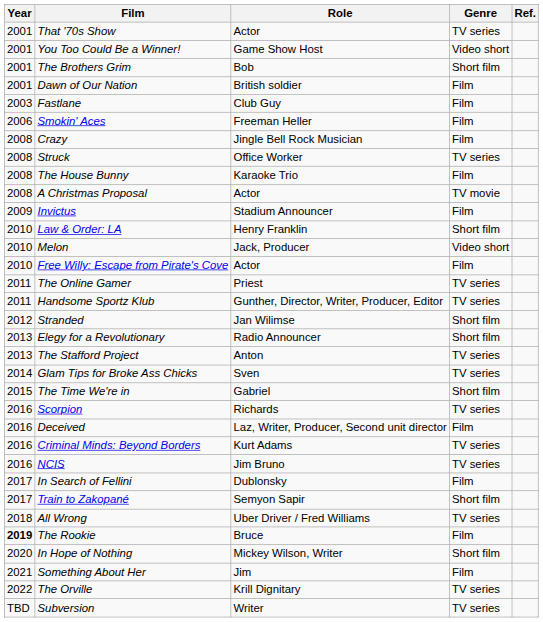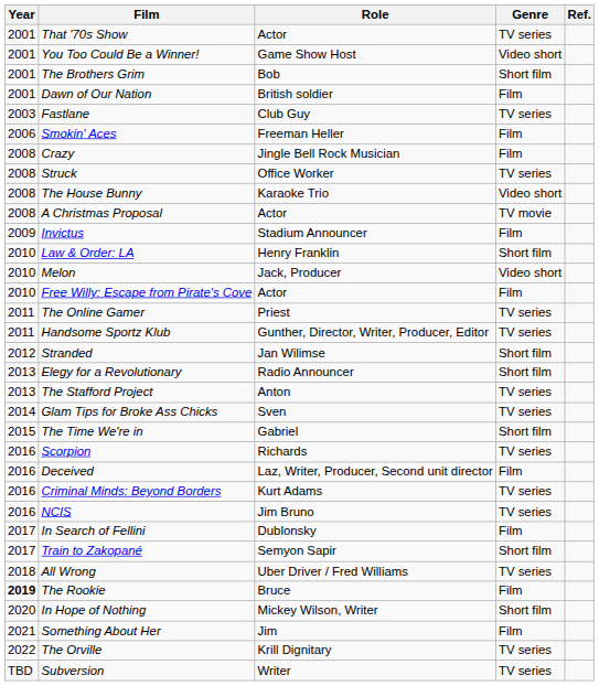 <table class="wikitable">
 <tr>
 <th>Year</th>
 <th>Film</th>
 <th>Role</th>
 <th>Genre</th>
 <th>Ref.</th>
 </tr>
 <tr>
 <td>2001</td>
 <td><em>That '70s Show</em></td>
 <td>Actor</td>
 <td>TV series</td>
 <td></td>
 </tr>
 <tr>
 <td>2001</td>
 <td><em>You Too Could Be a Winner!</em></td>
 <td>Game Show Host</td>
 <td>Video short</td>
 <td></td>
 </tr>
 <tr>
 <td>2001</td>
 <td><em>The Brothers Grim</em></td>
 <td>Bob</td>
 <td>Short film</td>
 <td></td>
 </tr>
 <tr>
 <td>2001</td>
 <td><em>Dawn of Our Nation</em></td>
 <td>British soldier</td>
 <td>Film</td>
 <td></td>
 </tr>
 <tr>
 <td>2003</td>
 <td><em>Fastlane</em></td>
 <td>Club Guy</td>
-<td>Film</td>
+<td>TV series</td>
 <td></td>
 </tr>
 <tr>
 <td>2006</td>
 <td><em><a href='#'>Smokin' Aces</a></em></td>
 <td>Freeman Heller</td>
 <td>Film</td>
 <td></td>
 </tr>
 <tr>
 <td>2008</td>
 <td><em>Crazy</em></td>
 <td>Jingle Bell Rock Musician</td>
 <td>Film</td>
 <td></td>
 </tr>
 <tr>
 <td>2008</td>
 <td><em>Struck</em></td>
 <td>Office Worker</td>
 <td>TV series</td>
 <td></td>
 </tr>
 <tr>
 <td>2008</td>
 <td><em>The House Bunny</em></td>
 <td>Karaoke Trio</td>
-<td>Film</td>
+<td>Video short</td>
 <td></td>
 </tr>
 <tr>
 <td>2008</td>
 <td><em>A Christmas Proposal</em></td>
 <td>Actor</td>
 <td>TV movie</td>
 <td></td>
 </tr>
 <tr>
 <td>2009</td>
 <td><em><a href='#'>Invictus</a></em></td>
 <td>Stadium Announcer</td>
 <td>Film</td>
 <td></td>
 </tr>
 <tr>
 <td>2010</td>
 <td><em><a href='#'>Law & Order: LA</a></em></td>
 <td>Henry Franklin</td>
 <td>Short film</td>
 <td></td>
 </tr>
 <tr>
 <td>2010</td>
 <td><em>Melon</em></td>
 <td>Jack, Producer</td>
 <td>Video short</td>
 <td></td>
 </tr>
 <tr>
 <td>2010</td>
 <td><em><a href='#'>Free Willy: Escape from Pirate's Cove</a></em></td>
 <td>Actor</td>
 <td>Film</td>
 <td></td>
 </tr>
 <tr>
 <td>2011</td>
 <td><em>The Online Gamer</em></td>
 <td>Priest</td>
 <td>TV series</td>
 <td></td>
 </tr>
 <tr>
 <td>2011</td>
 <td><em>Handsome Sportz Klub</em></td>
 <td>Gunther, Director, Writer, Producer, Editor</td>
 <td>TV series</td>
 <td></td>
 </tr>
 <tr>
 <td>2012</td>
 <td><em>Stranded</em></td>
 <td>Jan Wilimse</td>
 <td>Short film</td>
 <td></td>
 </tr>
 <tr>
 <td>2013</td>
 <td><em>Elegy for a Revolutionary</em></td>
 <td>Radio Announcer</td>
 <td>Short film</td>
 <td></td>
 </tr>
 <tr>
 <td>2013</td>
 <td><em>The Stafford Project</em></td>
 <td>Anton</td>
 <td>TV series</td>
 <td></td>
 </tr>
 <tr>
 <td>2014</td>
 <td><em>Glam Tips for Broke Ass Chicks</em></td>
 <td>Sven</td>
 <td>TV series</td>
 <td></td>
 </tr>
 <tr>
 <td>2015</td>
 <td><em>The Time We're in</em></td>
 <td>Gabriel</td>
 <td>Short film</td>
 <td></td>
 </tr>
 <tr>
 <td>2016</td>
 <td><em><a href='#'>Scorpion</a></em></td>
 <td>Richards</td>
 <td>TV series</td>
 <td></td>
 </tr>
 <tr>
 <td>2016</td>
 <td><em>Deceived</em></td>
 <td>Laz, Writer, Producer, Second unit director</td>
 <td>Film</td>
 <td></td>
 </tr>
 <tr>
 <td>2016</td>
 <td><em><a href='#'>Criminal Minds: Beyond Borders</a></em></td>
 <td>Kurt Adams</td>
 <td>TV series</td>
 <td></td>
 </tr>
 <tr>
 <td>2016</td>
 <td><em><a href='#'>NCIS</a></em></td>
 <td>Jim Bruno</td>
 <td>TV series</td>
 <td></td>
 </tr>
 <tr>
 <td>2017</td>
 <td><em>In Search of Fellini</em></td>
 <td>Dublonsky</td>
 <td>Film</td>
 <td></td>
 </tr>
 <tr>
 <td>2017</td>
 <td><em><a href='#'>Train to Zakopané</a></em></td>
 <td>Semyon Sapir</td>
 <td>Short film</td>
 <td></td>
 </tr>
 <tr>
 <td>2018</td>
 <td><em>All Wrong</em></td>
 <td>Uber Driver / Fred Williams</td>
 <td>TV series</td>
 <td></td>
 </tr>
 <tr>
 <td><strong>2019</strong></td>
 <td><em>The Rookie</em></td>
 <td>Bruce</td>
 <td>Film</td>
 <td></td>
 </tr>
 <tr>
 <td>2020</td>
 <td><em>In Hope of Nothing</em></td>
 <td>Mickey Wilson, Writer</td>
 <td>Short film</td>
 <td></td>
 </tr>
 <tr>
 <td>2021</td>
 <td><em>Something About Her</em></td>
 <td>Jim</td>
 <td>Film</td>
 <td></td>
 </tr>
 <tr>
 <td>2022</td>
 <td><em>The Orville</em></td>
 <td>Krill Dignitary</td>
 <td>TV series</td>
 <td></td>
 </tr>
 <tr>
 <td>TBD</td>
 <td><em>Subversion</em></td>
 <td>Writer</td>
 <td>TV series</td>
 <td></td>
 </tr>
 </table>
